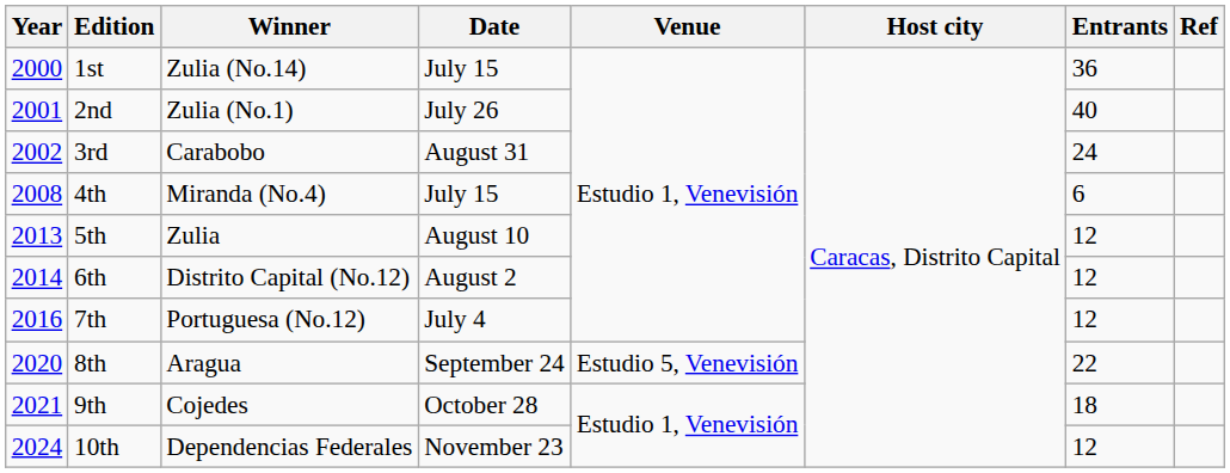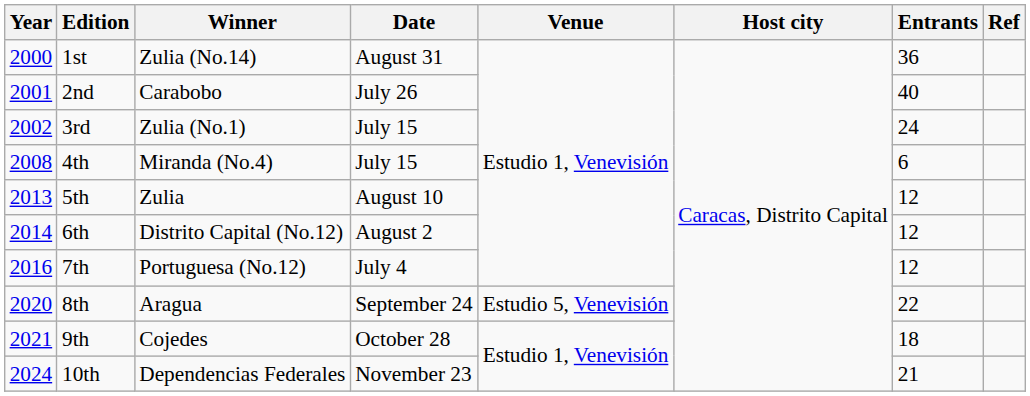 <table class="wikitable sortable" style="font-size: 95%;">
 <tr>
 <th>Year</th>
 <th>Edition</th>
 <th>Winner</th>
 <th>Date</th>
 <th>Venue</th>
 <th>Host city</th>
 <th>Entrants</th>
 <th>Ref</th>
 </tr>
 <tr>
 <td><a href='#'>2000</a></td>
 <td>1st</td>
 <td>Zulia (No.14)</td>
-<td>July 15</td>
+<td>August 31</td>
 <td rowspan="7">Estudio 1, <a href='#'>Venevisión</a></td>
 <td rowspan="10"><a href='#'>Caracas</a>, Distrito Capital</td>
 <td>36</td>
 <td></td>
 </tr>
 <tr>
 <td><a href='#'>2001</a></td>
 <td>2nd</td>
-<td>Zulia (No.1)</td>
+<td>Carabobo</td>
 <td>July 26</td>
 <td>40</td>
 <td></td>
 </tr>
 <tr>
 <td><a href='#'>2002</a></td>
 <td>3rd</td>
-<td>Carabobo</td>
-<td>August 31</td>
+<td>Zulia (No.1)</td>
+<td>July 15</td>
 <td>24</td>
 <td></td>
 </tr>
 <tr>
 <td><a href='#'>2008</a></td>
 <td>4th</td>
 <td>Miranda (No.4)</td>
 <td>July 15</td>
 <td>6</td>
 <td></td>
 </tr>
 <tr>
 <td><a href='#'>2013</a></td>
 <td>5th</td>
 <td>Zulia</td>
 <td>August 10</td>
 <td>12</td>
 <td></td>
 </tr>
 <tr>
 <td><a href='#'>2014</a></td>
 <td>6th</td>
 <td>Distrito Capital (No.12)</td>
 <td>August 2</td>
 <td>12</td>
 <td></td>
 </tr>
 <tr>
 <td><a href='#'>2016</a></td>
 <td>7th</td>
 <td>Portuguesa (No.12)</td>
 <td>July 4</td>
 <td>12</td>
 <td></td>
 </tr>
 <tr>
 <td><a href='#'>2020</a></td>
 <td>8th</td>
 <td>Aragua</td>
 <td>September 24</td>
 <td>Estudio 5, <a href='#'>Venevisión</a></td>
 <td>22</td>
 <td></td>
 </tr>
 <tr>
 <td><a href='#'>2021</a></td>
 <td>9th</td>
 <td>Cojedes</td>
 <td>October 28</td>
 <td rowspan="2">Estudio 1, <a href='#'>Venevisión</a></td>
 <td>18</td>
 <td></td>
 </tr>
 <tr>
 <td><a href='#'>2024</a></td>
 <td>10th</td>
 <td>Dependencias Federales</td>
 <td>November 23</td>
-<td>12</td>
+<td>21</td>
 <td></td>
 </tr>
 </table>
